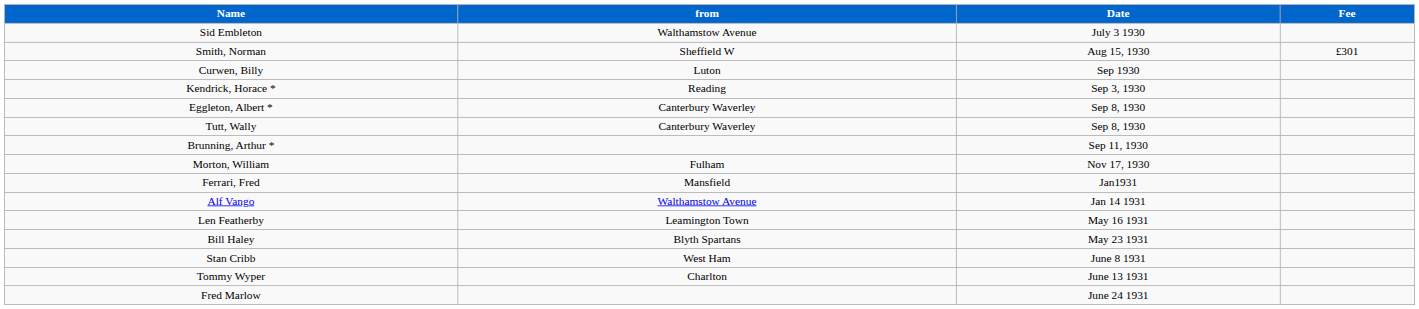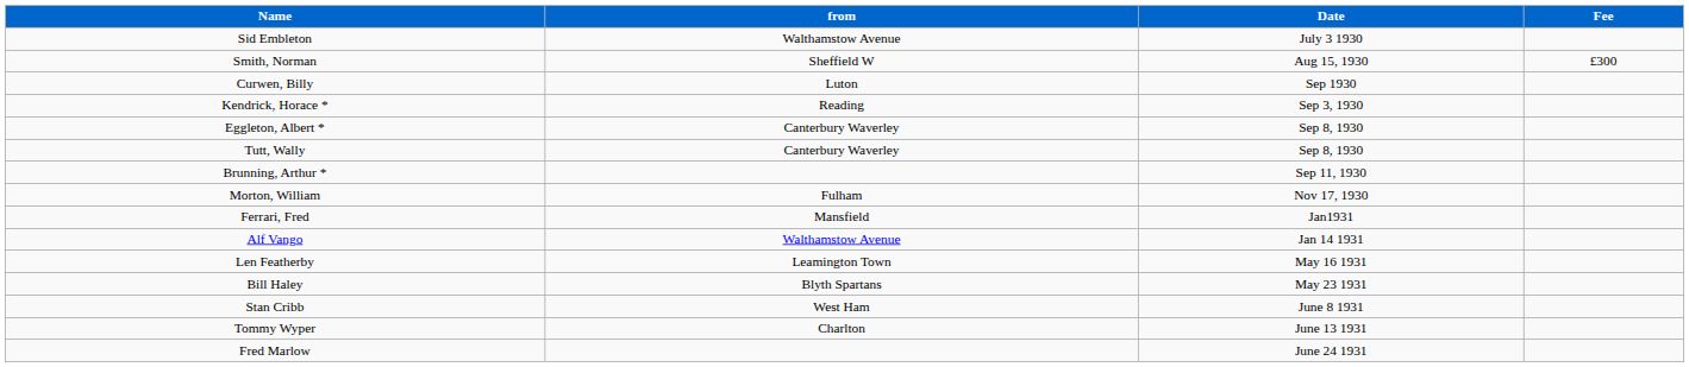 <table class="wikitable" style="text-align:center; font-size:90%; width:90%;">
 <tr>
 <th style="background:#0066CC; color:#FFFFFF; text-align:center;"><strong>Name</strong></th>
 <th style="background:#0066CC; color:#FFFFFF; text-align:center;">from</th>
 <th style="background:#0066CC; color:#FFFFFF; text-align:center;">Date</th>
 <th style="background:#0066CC; color:#FFFFFF; text-align:center;">Fee</th>
 </tr>
 <tr>
 <td>Sid Embleton</td>
 <td>Walthamstow Avenue</td>
 <td>July 3 1930</td>
 <td></td>
 </tr>
 <tr>
 <td>Smith, Norman</td>
 <td>Sheffield W</td>
 <td>Aug 15, 1930</td>
-<td>£301</td>
+<td>£300</td>
 </tr>
 <tr>
 <td>Curwen, Billy</td>
 <td>Luton</td>
 <td>Sep 1930</td>
 <td></td>
 </tr>
 <tr>
 <td>Kendrick, Horace *</td>
 <td>Reading</td>
 <td>Sep 3, 1930</td>
 <td></td>
 </tr>
 <tr>
 <td>Eggleton, Albert *</td>
 <td>Canterbury Waverley</td>
 <td>Sep 8, 1930</td>
 <td></td>
 </tr>
 <tr>
 <td>Tutt, Wally</td>
 <td>Canterbury Waverley</td>
 <td>Sep 8, 1930</td>
 <td></td>
 </tr>
 <tr>
 <td>Brunning, Arthur *</td>
 <td></td>
 <td>Sep 11, 1930</td>
 <td></td>
 </tr>
 <tr>
 <td>Morton, William</td>
 <td>Fulham</td>
 <td>Nov 17, 1930</td>
 <td></td>
 </tr>
 <tr>
 <td>Ferrari, Fred</td>
 <td>Mansfield</td>
 <td>Jan1931</td>
 <td></td>
 </tr>
 <tr>
 <td><a href='#'>Alf Vango</a></td>
 <td><a href='#'>Walthamstow Avenue</a></td>
 <td>Jan 14 1931</td>
 <td></td>
 </tr>
 <tr>
 <td>Len Featherby</td>
 <td>Leamington Town</td>
 <td>May 16 1931</td>
 <td></td>
 </tr>
 <tr>
 <td>Bill Haley</td>
 <td>Blyth Spartans</td>
 <td>May 23 1931</td>
 <td></td>
 </tr>
 <tr>
 <td>Stan Cribb</td>
 <td>West Ham</td>
 <td>June 8 1931</td>
 <td></td>
 </tr>
 <tr>
 <td>Tommy Wyper</td>
 <td>Charlton</td>
 <td>June 13 1931</td>
 <td></td>
 </tr>
 <tr>
 <td>Fred Marlow</td>
 <td></td>
 <td>June 24 1931</td>
 <td></td>
 </tr>
 </table>
